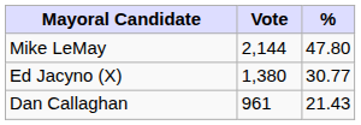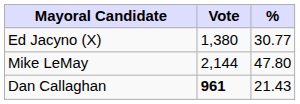 <table class="wikitable">
 <tr>
 <th style="background:#ddf; width:200px;">Mayoral Candidate</th>
 <th style="background:#ddf; width:50px;">Vote</th>
 <th style="background:#ddf; width:30px;">%</th>
 </tr>
 <tr>
+<td>Ed Jacyno (X)</td>
+<td>1,380</td>
+<td>30.77</td>
+</tr>
+<tr>
 <td>Mike LeMay</td>
 <td>2,144</td>
 <td>47.80</td>
 </tr>
 <tr>
-<td>Ed Jacyno (X)</td>
-<td>1,380</td>
-<td>30.77</td>
-</tr>
-<tr>
 <td>Dan Callaghan</td>
-<td>961</td>
+<td><strong>961</strong></td>
 <td>21.43</td>
 </tr>
 </table>
